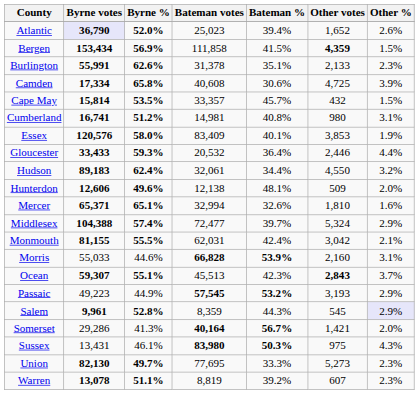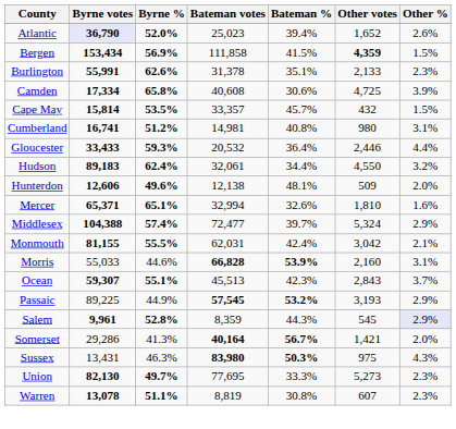 <table class="wikitable sortable" style="text-align:center">
 <tr>
 <th>County</th>
 <th>Byrne votes</th>
 <th>Byrne %</th>
 <th>Bateman votes</th>
 <th>Bateman %</th>
 <th>Other votes</th>
 <th>Other %</th>
 </tr>
 <tr>
 </tr>
 <tr>
 <td align="center" ><a href='#'>Atlantic</a></td>
 <td style="background: lavender;"><strong>36,790</strong></td>
 <td><strong>52.0%</strong></td>
 <td>25,023</td>
 <td>39.4%</td>
 <td>1,652</td>
 <td>2.6%</td>
 </tr>
 <tr>
 <td align="center" ><a href='#'>Bergen</a></td>
 <td><strong>153,434</strong></td>
 <td><strong>56.9%</strong></td>
 <td>111,858</td>
 <td>41.5%</td>
 <td><strong>4,359</strong></td>
 <td>1.5%</td>
 </tr>
 <tr>
 <td align="center" ><a href='#'>Burlington</a></td>
 <td><strong>55,991</strong></td>
 <td><strong>62.6%</strong></td>
 <td>31,378</td>
 <td>35.1%</td>
 <td>2,133</td>
 <td>2.3%</td>
 </tr>
 <tr>
 <td align="center" ><a href='#'>Camden</a></td>
 <td><strong>17,334</strong></td>
 <td><strong>65.8%</strong></td>
 <td>40,608</td>
 <td>30.6%</td>
 <td>4,725</td>
 <td>3.9%</td>
 </tr>
 <tr>
 <td align="center" ><a href='#'>Cape May</a></td>
 <td><strong>15,814</strong></td>
 <td><strong>53.5%</strong></td>
 <td>33,357</td>
 <td>45.7%</td>
 <td>432</td>
 <td>1.5%</td>
 </tr>
 <tr>
 <td align="center" ><a href='#'>Cumberland</a></td>
 <td><strong>16,741</strong></td>
 <td><strong>51.2%</strong></td>
 <td>14,981</td>
 <td>40.8%</td>
 <td>980</td>
 <td>3.1%</td>
-</tr>
-<tr>
-<td align="center" ><a href='#'>Essex</a></td>
-<td><strong>120,576</strong></td>
-<td><strong>58.0%</strong></td>
-<td>83,409</td>
-<td>40.1%</td>
-<td>3,853</td>
-<td>1.9%</td>
 </tr>
 <tr>
 <td align="center" ><a href='#'>Gloucester</a></td>
 <td><strong>33,433</strong></td>
 <td><strong>59.3%</strong></td>
 <td>20,532</td>
 <td>36.4%</td>
 <td>2,446</td>
 <td>4.4%</td>
 </tr>
 <tr>
 <td align="center" ><a href='#'>Hudson</a></td>
 <td><strong>89,183</strong></td>
 <td><strong>62.4%</strong></td>
 <td>32,061</td>
 <td>34.4%</td>
 <td>4,550</td>
 <td>3.2%</td>
 </tr>
 <tr>
 <td align="center" ><a href='#'>Hunterdon</a></td>
 <td><strong>12,606</strong></td>
 <td><strong>49.6%</strong></td>
 <td>12,138</td>
 <td>48.1%</td>
 <td>509</td>
 <td>2.0%</td>
 </tr>
 <tr>
 <td align="center" ><a href='#'>Mercer</a></td>
 <td><strong>65,371</strong></td>
 <td><strong>65.1%</strong></td>
 <td>32,994</td>
 <td>32.6%</td>
 <td>1,810</td>
 <td>1.6%</td>
 </tr>
 <tr>
 <td align="center" ><a href='#'>Middlesex</a></td>
 <td><strong>104,388</strong></td>
 <td><strong>57.4%</strong></td>
 <td>72,477</td>
 <td>39.7%</td>
 <td>5,324</td>
 <td>2.9%</td>
 </tr>
 <tr>
 <td align="center" ><a href='#'>Monmouth</a></td>
 <td><strong>81,155</strong></td>
 <td><strong>55.5%</strong></td>
 <td>62,031</td>
 <td>42.4%</td>
 <td>3,042</td>
 <td>2.1%</td>
 </tr>
 <tr>
 <td align="center" ><a href='#'>Morris</a></td>
 <td>55,033</td>
 <td>44.6%</td>
 <td><strong>66,828</strong></td>
 <td><strong>53.9%</strong></td>
 <td>2,160</td>
 <td>3.1%</td>
 </tr>
 <tr>
 <td align="center" ><a href='#'>Ocean</a></td>
 <td><strong>59,307</strong></td>
 <td><strong>55.1%</strong></td>
 <td>45,513</td>
 <td>42.3%</td>
-<td><strong>2,843</strong></td>
+<td>2,843</td>
 <td>3.7%</td>
 </tr>
 <tr>
 <td align="center" ><a href='#'>Passaic</a></td>
-<td>49,223</td>
+<td>89,225</td>
 <td>44.9%</td>
 <td><strong>57,545</strong></td>
 <td><strong>53.2%</strong></td>
 <td>3,193</td>
 <td>2.9%</td>
 </tr>
 <tr>
 <td align="center" ><a href='#'>Salem</a></td>
 <td><strong>9,961</strong></td>
 <td><strong>52.8%</strong></td>
 <td>8,359</td>
 <td>44.3%</td>
 <td>545</td>
 <td style="background: lavender;">2.9%</td>
 </tr>
 <tr>
 <td align="center" ><a href='#'>Somerset</a></td>
 <td>29,286</td>
 <td>41.3%</td>
 <td><strong>40,164</strong></td>
 <td><strong>56.7%</strong></td>
 <td>1,421</td>
 <td>2.0%</td>
 </tr>
 <tr>
 <td align="center" ><a href='#'>Sussex</a></td>
 <td>13,431</td>
-<td>46.1%</td>
+<td>46.3%</td>
 <td><strong>83,980</strong></td>
 <td><strong>50.3%</strong></td>
 <td>975</td>
 <td>4.3%</td>
 </tr>
 <tr>
 <td align="center" ><a href='#'>Union</a></td>
 <td><strong>82,130</strong></td>
 <td><strong>49.7%</strong></td>
 <td>77,695</td>
 <td>33.3%</td>
 <td>5,273</td>
 <td>2.3%</td>
 </tr>
 <tr>
 <td align="center" ><a href='#'>Warren</a></td>
 <td><strong>13,078</strong></td>
 <td><strong>51.1%</strong></td>
 <td>8,819</td>
-<td>39.2%</td>
+<td>30.8%</td>
 <td>607</td>
 <td>2.3%</td>
 </tr>
 </table>
